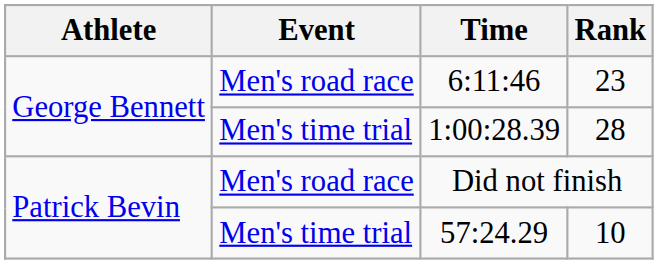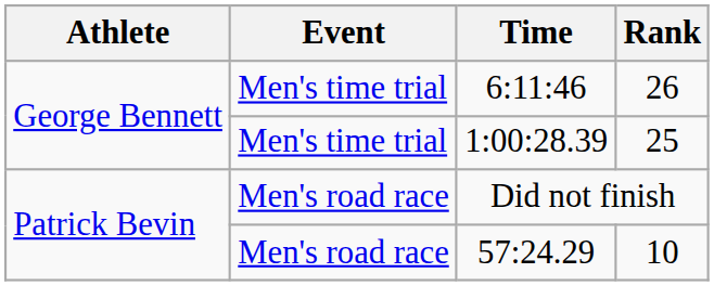 <table class=wikitable style=font-size:90%;text-align:center>
 <tr>
 <th>Athlete</th>
 <th>Event</th>
 <th>Time</th>
 <th>Rank</th>
 </tr>
 <tr>
 <td align=left rowspan=2><a href='#'>George Bennett</a></td>
-<td align=left><a href='#'>Men's road race</a></td>
+<td align=left><a href='#'>Men's time trial</a></td>
 <td>6:11:46</td>
-<td>23</td>
+<td>26</td>
 </tr>
 <tr>
 <td align=left><a href='#'>Men's time trial</a></td>
 <td>1:00:28.39</td>
-<td>28</td>
+<td>25</td>
 </tr>
 <tr>
 <td align=left rowspan=2><a href='#'>Patrick Bevin</a></td>
 <td align=left><a href='#'>Men's road race</a></td>
 <td colspan=2>Did not finish</td>
 </tr>
 <tr>
-<td align=left><a href='#'>Men's time trial</a></td>
+<td align=left><a href='#'>Men's road race</a></td>
 <td>57:24.29</td>
 <td>10</td>
 </tr>
 </table>
